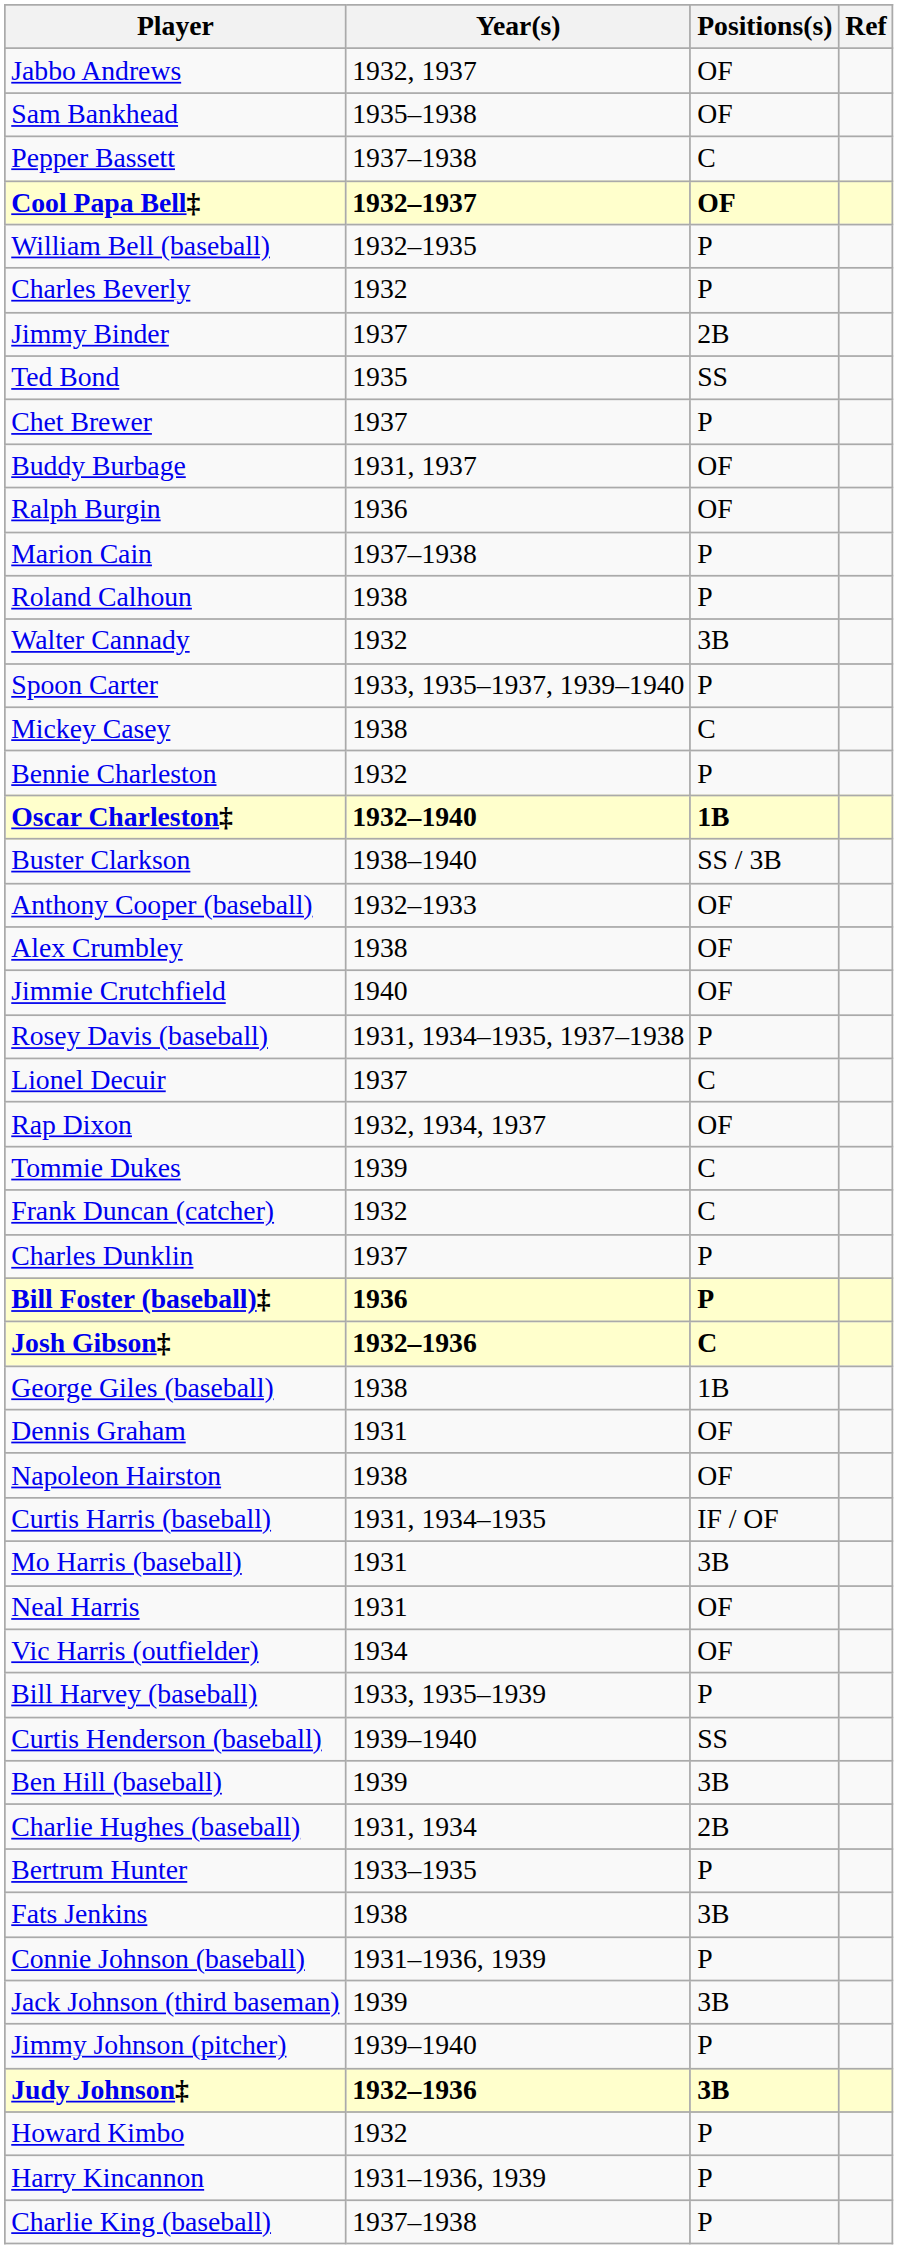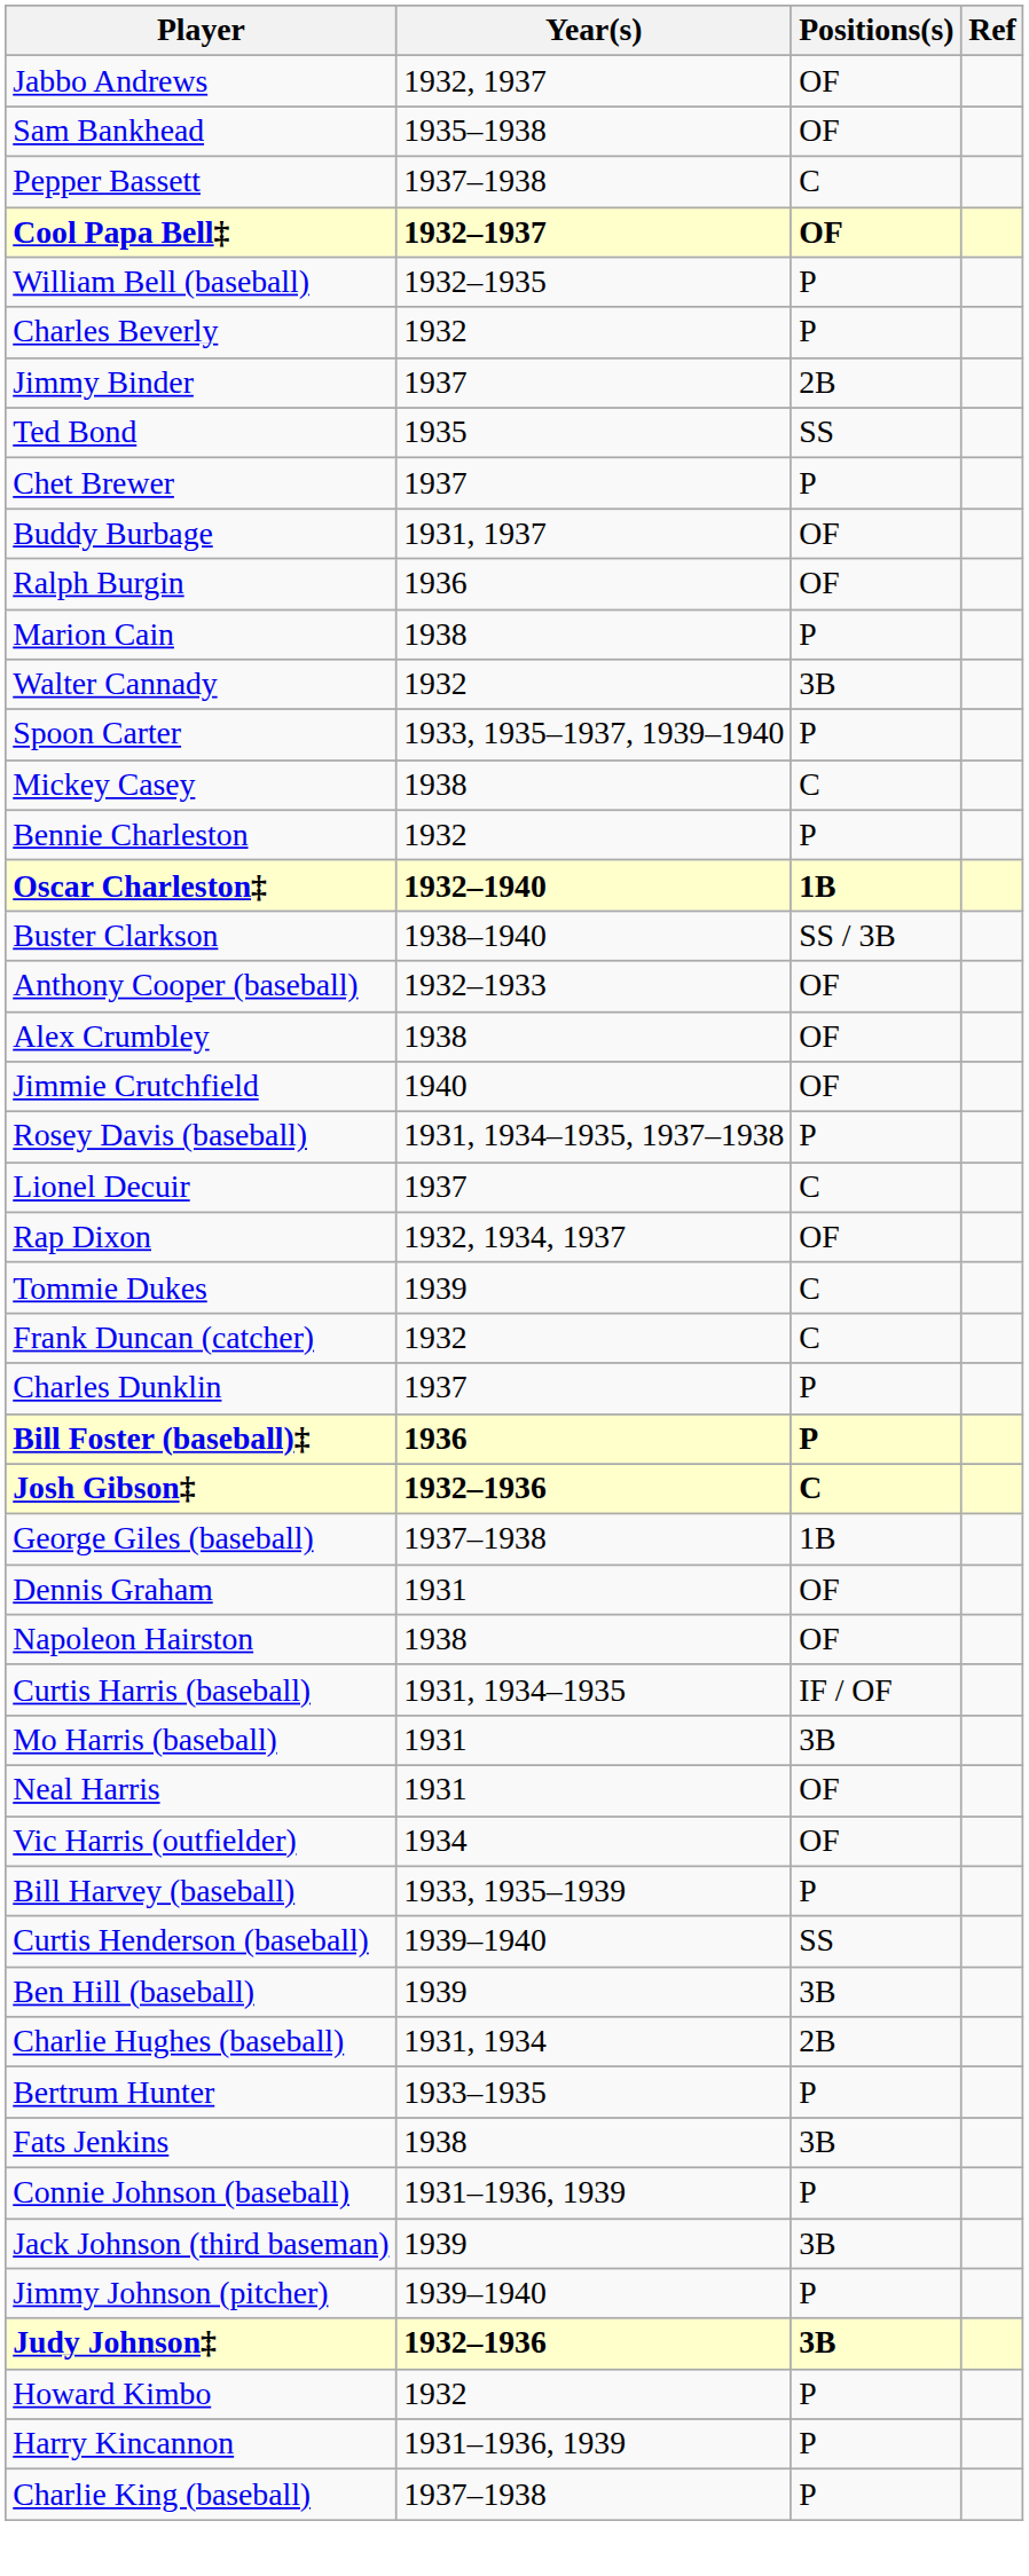 <table class="wikitable">
 <tr>
 <th>Player</th>
 <th>Year(s)</th>
 <th>Positions(s)</th>
 <th>Ref</th>
 </tr>
 <tr>
 <td><a href='#'>Jabbo Andrews</a></td>
 <td>1932, 1937</td>
 <td>OF</td>
 <td></td>
 </tr>
 <tr>
 <td><a href='#'>Sam Bankhead</a></td>
 <td>1935–1938</td>
 <td>OF</td>
 <td></td>
 </tr>
 <tr>
 <td><a href='#'>Pepper Bassett</a></td>
 <td>1937–1938</td>
 <td>C</td>
 <td></td>
 </tr>
 <tr style="background:#FFFFCC;">
 <td><strong><a href='#'>Cool Papa Bell</a>‡</strong></td>
 <td><strong>1932–1937</strong></td>
 <td><strong>OF</strong></td>
 <td><strong></strong></td>
 </tr>
 <tr>
 <td><a href='#'>William Bell (baseball)</a></td>
 <td>1932–1935</td>
 <td>P</td>
 <td></td>
 </tr>
 <tr>
 <td><a href='#'>Charles Beverly</a></td>
 <td>1932</td>
 <td>P</td>
 <td></td>
 </tr>
 <tr>
 <td><a href='#'>Jimmy Binder</a></td>
 <td>1937</td>
 <td>2B</td>
 <td></td>
 </tr>
 <tr>
 <td><a href='#'>Ted Bond</a></td>
 <td>1935</td>
 <td>SS</td>
 <td></td>
 </tr>
 <tr>
 <td><a href='#'>Chet Brewer</a></td>
 <td>1937</td>
 <td>P</td>
 <td></td>
 </tr>
 <tr>
 <td><a href='#'>Buddy Burbage</a></td>
 <td>1931, 1937</td>
 <td>OF</td>
 <td></td>
 </tr>
 <tr>
 <td><a href='#'>Ralph Burgin</a></td>
 <td>1936</td>
 <td>OF</td>
 <td></td>
 </tr>
 <tr>
 <td><a href='#'>Marion Cain</a></td>
-<td>1937–1938</td>
-<td>P</td>
-<td></td>
-</tr>
-<tr>
-<td><a href='#'>Roland Calhoun</a></td>
 <td>1938</td>
 <td>P</td>
 <td></td>
 </tr>
 <tr>
 <td><a href='#'>Walter Cannady</a></td>
 <td>1932</td>
 <td>3B</td>
 <td></td>
 </tr>
 <tr>
 <td><a href='#'>Spoon Carter</a></td>
 <td>1933, 1935–1937, 1939–1940</td>
 <td>P</td>
 <td></td>
 </tr>
 <tr>
 <td><a href='#'>Mickey Casey</a></td>
 <td>1938</td>
 <td>C</td>
 <td></td>
 </tr>
 <tr>
 <td><a href='#'>Bennie Charleston</a></td>
 <td>1932</td>
 <td>P</td>
 <td></td>
 </tr>
 <tr style="background:#FFFFCC;">
 <td><strong><a href='#'>Oscar Charleston</a>‡</strong></td>
 <td><strong>1932–1940</strong></td>
 <td><strong>1B</strong></td>
 <td><strong></strong></td>
 </tr>
 <tr>
 <td><a href='#'>Buster Clarkson</a></td>
 <td>1938–1940</td>
 <td>SS / 3B</td>
 <td></td>
 </tr>
 <tr>
 <td><a href='#'>Anthony Cooper (baseball)</a></td>
 <td>1932–1933</td>
 <td>OF</td>
 <td></td>
 </tr>
 <tr>
 <td><a href='#'>Alex Crumbley</a></td>
 <td>1938</td>
 <td>OF</td>
 <td></td>
 </tr>
 <tr>
 <td><a href='#'>Jimmie Crutchfield</a></td>
 <td>1940</td>
 <td>OF</td>
 <td></td>
 </tr>
 <tr>
 <td><a href='#'>Rosey Davis (baseball)</a></td>
 <td>1931, 1934–1935, 1937–1938</td>
 <td>P</td>
 <td></td>
 </tr>
 <tr>
 <td><a href='#'>Lionel Decuir</a></td>
 <td>1937</td>
 <td>C</td>
 <td></td>
 </tr>
 <tr>
 <td><a href='#'>Rap Dixon</a></td>
 <td>1932, 1934, 1937</td>
 <td>OF</td>
 <td></td>
 </tr>
 <tr>
 <td><a href='#'>Tommie Dukes</a></td>
 <td>1939</td>
 <td>C</td>
 <td></td>
 </tr>
 <tr>
 <td><a href='#'>Frank Duncan (catcher)</a></td>
 <td>1932</td>
 <td>C</td>
 <td></td>
 </tr>
 <tr>
 <td><a href='#'>Charles Dunklin</a></td>
 <td>1937</td>
 <td>P</td>
 <td></td>
 </tr>
 <tr style="background:#FFFFCC;">
 <td><strong><a href='#'>Bill Foster (baseball)</a>‡</strong></td>
 <td><strong>1936</strong></td>
 <td><strong>P</strong></td>
 <td><strong></strong></td>
 </tr>
 <tr style="background:#FFFFCC;">
 <td><strong><a href='#'>Josh Gibson</a>‡</strong></td>
 <td><strong>1932–1936</strong></td>
 <td><strong>C</strong></td>
 <td><strong></strong></td>
 </tr>
 <tr>
 <td><a href='#'>George Giles (baseball)</a></td>
-<td>1938</td>
+<td>1937–1938</td>
 <td>1B</td>
 <td></td>
 </tr>
 <tr>
 <td><a href='#'>Dennis Graham</a></td>
 <td>1931</td>
 <td>OF</td>
 <td></td>
 </tr>
 <tr>
 <td><a href='#'>Napoleon Hairston</a></td>
 <td>1938</td>
 <td>OF</td>
 <td></td>
 </tr>
 <tr>
 <td><a href='#'>Curtis Harris (baseball)</a></td>
 <td>1931, 1934–1935</td>
 <td>IF / OF</td>
 <td></td>
 </tr>
 <tr>
 <td><a href='#'>Mo Harris (baseball)</a></td>
 <td>1931</td>
 <td>3B</td>
 <td></td>
 </tr>
 <tr>
 <td><a href='#'>Neal Harris</a></td>
 <td>1931</td>
 <td>OF</td>
 <td></td>
 </tr>
 <tr>
 <td><a href='#'>Vic Harris (outfielder)</a></td>
 <td>1934</td>
 <td>OF</td>
 <td></td>
 </tr>
 <tr>
 <td><a href='#'>Bill Harvey (baseball)</a></td>
 <td>1933, 1935–1939</td>
 <td>P</td>
 <td></td>
 </tr>
 <tr>
 <td><a href='#'>Curtis Henderson (baseball)</a></td>
 <td>1939–1940</td>
 <td>SS</td>
 <td></td>
 </tr>
 <tr>
 <td><a href='#'>Ben Hill (baseball)</a></td>
 <td>1939</td>
 <td>3B</td>
 <td></td>
 </tr>
 <tr>
 <td><a href='#'>Charlie Hughes (baseball)</a></td>
 <td>1931, 1934</td>
 <td>2B</td>
 <td></td>
 </tr>
 <tr>
 <td><a href='#'>Bertrum Hunter</a></td>
 <td>1933–1935</td>
 <td>P</td>
 <td></td>
 </tr>
 <tr>
 <td><a href='#'>Fats Jenkins</a></td>
 <td>1938</td>
 <td>3B</td>
 <td></td>
 </tr>
 <tr>
 <td><a href='#'>Connie Johnson (baseball)</a></td>
 <td>1931–1936, 1939</td>
 <td>P</td>
 <td></td>
 </tr>
 <tr>
 <td><a href='#'>Jack Johnson (third baseman)</a></td>
 <td>1939</td>
 <td>3B</td>
 <td></td>
 </tr>
 <tr>
 <td><a href='#'>Jimmy Johnson (pitcher)</a></td>
 <td>1939–1940</td>
 <td>P</td>
 <td></td>
 </tr>
 <tr style="background:#FFFFCC;">
 <td><strong><a href='#'>Judy Johnson</a>‡</strong></td>
 <td><strong>1932–1936</strong></td>
 <td><strong>3B</strong></td>
 <td><strong></strong></td>
 </tr>
 <tr>
 <td><a href='#'>Howard Kimbo</a></td>
 <td>1932</td>
 <td>P</td>
 <td></td>
 </tr>
 <tr>
 <td><a href='#'>Harry Kincannon</a></td>
 <td>1931–1936, 1939</td>
 <td>P</td>
 <td></td>
 </tr>
 <tr>
 <td><a href='#'>Charlie King (baseball)</a></td>
 <td>1937–1938</td>
 <td>P</td>
 <td></td>
 </tr>
 </table>
